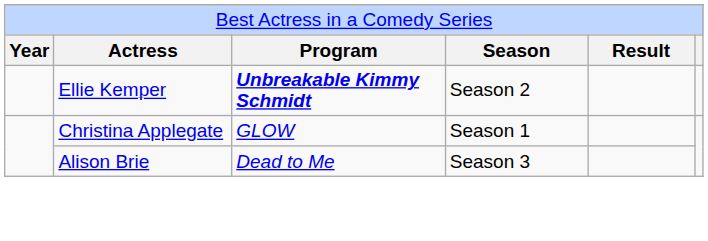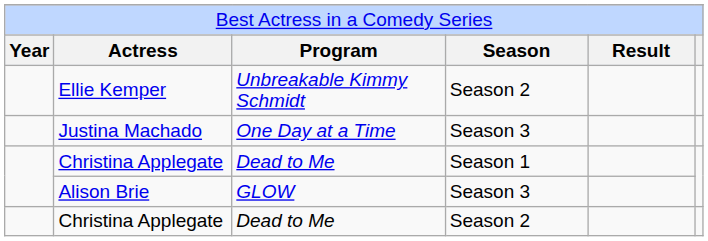 <table class="wikitable plainrowheaders" style="font-size: 90%" width=85%>
 <tr>
 </tr>
 <tr ---- bgcolor="#bfd7ff">
 <td colspan=6 align=center><a href='#'>Best Actress in a Comedy Series</a></td>
 </tr>
 <tr ---- bgcolor="#ebf5ff">
 <th scope="col" style="width:2%;">Year</th>
 <th scope="col" style="width:25%;">Actress</th>
 <th scope="col" style="width:30%;">Program</th>
 <th scope="col" style="width:20%;">Season</th>
 <th scope="col" style="width:15%;">Result</th>
 <th scope="col" class="unsortable" style="width:1%;"></th>
 </tr>
 <tr>
 <td></td>
 <td><a href='#'>Ellie Kemper</a></td>
-<td><strong><em><a href='#'>Unbreakable Kimmy Schmidt</a></em></strong></td>
+<td><em><a href='#'>Unbreakable Kimmy Schmidt</a></em></td>
 <td>Season 2</td>
+<td></td>
+<td></td>
+</tr>
+<tr>
+<td></td>
+<td><a href='#'>Justina Machado</a></td>
+<td><em><a href='#'>One Day at a Time</a></em></td>
+<td>Season 3</td>
 <td></td>
 <td></td>
 </tr>
 <tr>
 <td rowspan="2"></td>
 <td><a href='#'>Christina Applegate</a></td>
-<td><em><a href='#'>GLOW</a></em></td>
+<td><em><a href='#'>Dead to Me</a></em></td>
 <td>Season 1</td>
 <td></td>
 <td rowspan="2"></td>
 </tr>
 <tr>
 <td><a href='#'>Alison Brie</a></td>
-<td><em><a href='#'>Dead to Me</a></em></td>
+<td><em><a href='#'>GLOW</a></em></td>
 <td>Season 3</td>
 <td></td>
 </tr>
+<tr>
+<td></td>
+<td>Christina Applegate</td>
+<td><em>Dead to Me</em></td>
+<td>Season 2</td>
+<td></td>
+<td></td>
+</tr>
 </table>
